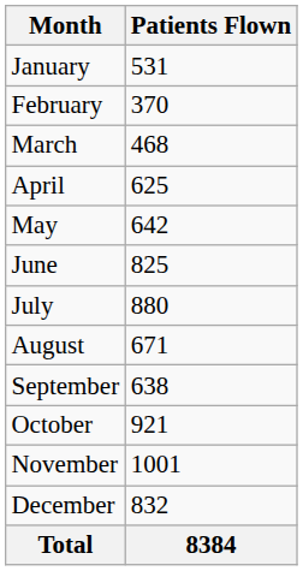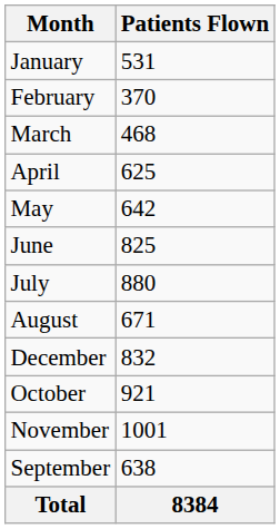 <table class="wikitable">
 <tr>
 <th>Month</th>
 <th>Patients Flown</th>
 </tr>
 <tr>
 <td>January</td>
 <td>531</td>
 </tr>
 <tr>
 <td>February</td>
 <td>370</td>
 </tr>
 <tr>
 <td>March</td>
 <td>468</td>
 </tr>
 <tr>
 <td>April</td>
 <td>625</td>
 </tr>
 <tr>
 <td>May</td>
 <td>642</td>
 </tr>
 <tr>
 <td>June</td>
 <td>825</td>
 </tr>
 <tr>
 <td>July</td>
 <td>880</td>
 </tr>
 <tr>
 <td>August</td>
 <td>671</td>
 </tr>
 <tr>
-<td>September</td>
-<td>638</td>
+<td>December</td>
+<td>832</td>
 </tr>
 <tr>
 <td>October</td>
 <td>921</td>
 </tr>
 <tr>
 <td>November</td>
 <td>1001</td>
 </tr>
 <tr>
-<td>December</td>
-<td>832</td>
+<td>September</td>
+<td>638</td>
 </tr>
 <tr>
 <th>Total</th>
 <th>8384</th>
 </tr>
 </table>
